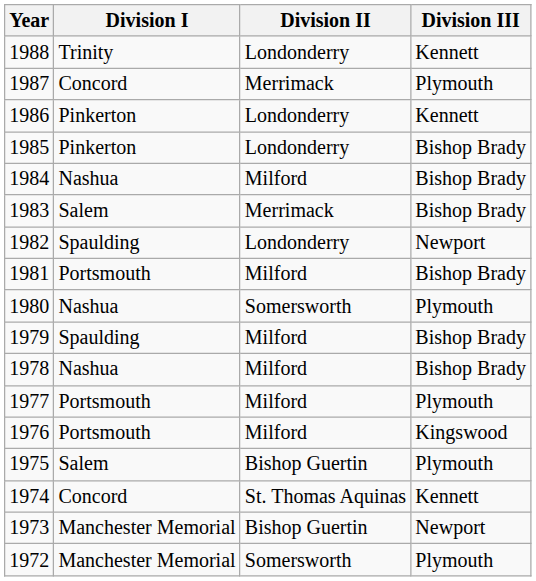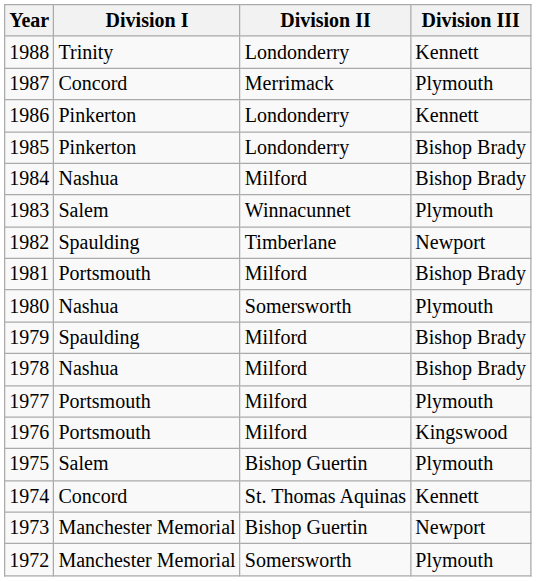 <table class="wikitable">
 <tr>
 <th>Year</th>
 <th>Division I</th>
 <th>Division II</th>
 <th>Division III</th>
 </tr>
 <tr>
 <td>1988</td>
 <td>Trinity</td>
 <td>Londonderry</td>
 <td>Kennett</td>
 </tr>
 <tr>
 <td>1987</td>
 <td>Concord</td>
 <td>Merrimack</td>
 <td>Plymouth</td>
 </tr>
 <tr>
 <td>1986</td>
 <td>Pinkerton</td>
 <td>Londonderry</td>
 <td>Kennett</td>
 </tr>
 <tr>
 <td>1985</td>
 <td>Pinkerton</td>
 <td>Londonderry</td>
 <td>Bishop Brady</td>
 </tr>
 <tr>
 <td>1984</td>
 <td>Nashua</td>
 <td>Milford</td>
 <td>Bishop Brady</td>
 </tr>
 <tr>
 <td>1983</td>
 <td>Salem</td>
-<td>Merrimack</td>
-<td>Bishop Brady</td>
+<td>Winnacunnet</td>
+<td>Plymouth</td>
 </tr>
 <tr>
 <td>1982</td>
 <td>Spaulding</td>
-<td>Londonderry</td>
+<td>Timberlane</td>
 <td>Newport</td>
 </tr>
 <tr>
 <td>1981</td>
 <td>Portsmouth</td>
 <td>Milford</td>
 <td>Bishop Brady</td>
 </tr>
 <tr>
 <td>1980</td>
 <td>Nashua</td>
 <td>Somersworth</td>
 <td>Plymouth</td>
 </tr>
 <tr>
 <td>1979</td>
 <td>Spaulding</td>
 <td>Milford</td>
 <td>Bishop Brady</td>
 </tr>
 <tr>
 <td>1978</td>
 <td>Nashua</td>
 <td>Milford</td>
 <td>Bishop Brady</td>
 </tr>
 <tr>
 <td>1977</td>
 <td>Portsmouth</td>
 <td>Milford</td>
 <td>Plymouth</td>
 </tr>
 <tr>
 <td>1976</td>
 <td>Portsmouth</td>
 <td>Milford</td>
 <td>Kingswood</td>
 </tr>
 <tr>
 <td>1975</td>
 <td>Salem</td>
 <td>Bishop Guertin</td>
 <td>Plymouth</td>
 </tr>
 <tr>
 <td>1974</td>
 <td>Concord</td>
 <td>St. Thomas Aquinas</td>
 <td>Kennett</td>
 </tr>
 <tr>
 <td>1973</td>
 <td>Manchester Memorial</td>
 <td>Bishop Guertin</td>
 <td>Newport</td>
 </tr>
 <tr>
 <td>1972</td>
 <td>Manchester Memorial</td>
 <td>Somersworth</td>
 <td>Plymouth</td>
 </tr>
 </table>
